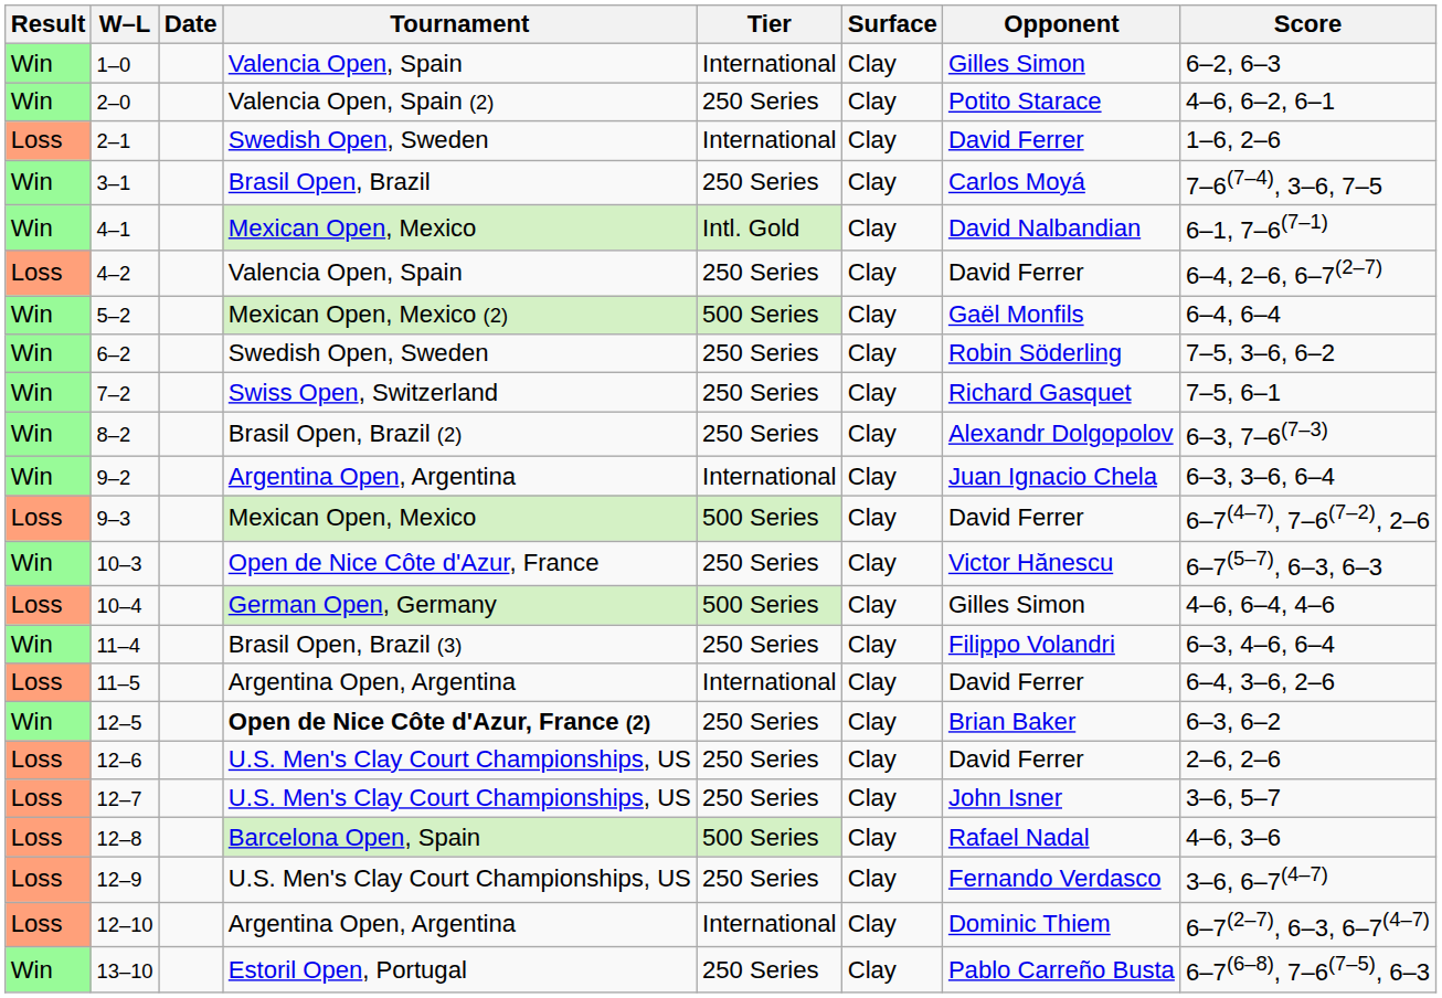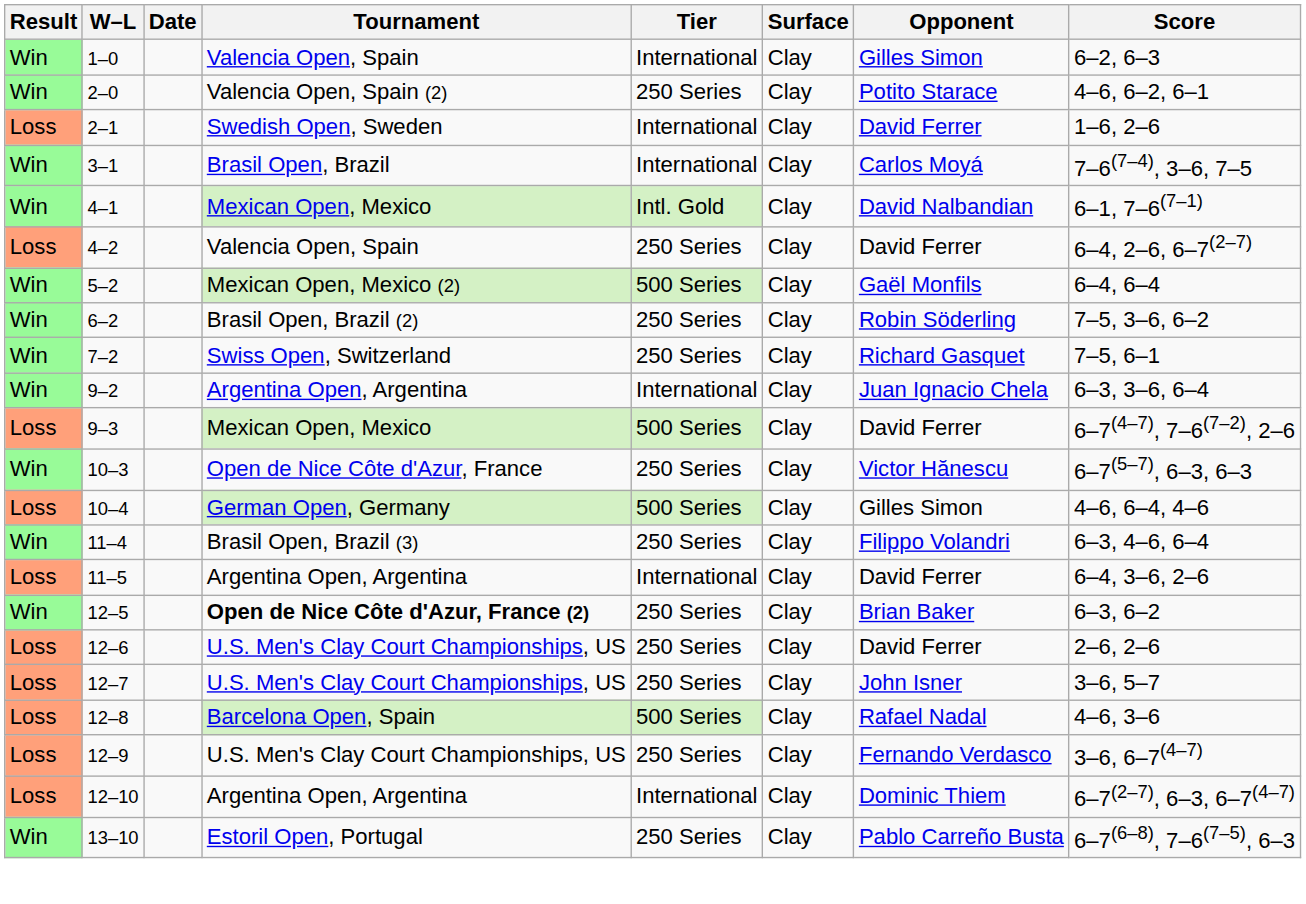 <table class="sortable wikitable">
 <tr>
 <th>Result</th>
 <th class="unsortable">W–L</th>
 <th>Date</th>
 <th>Tournament</th>
 <th>Tier</th>
 <th>Surface</th>
 <th>Opponent</th>
 <th class="unsortable">Score</th>
 </tr>
 <tr>
 <td bgcolor=98FB98>Win</td>
 <td><small>1–0</small></td>
 <td><a href='#'></a></td>
 <td><a href='#'>Valencia Open</a>, Spain</td>
 <td>International</td>
 <td>Clay</td>
 <td> <a href='#'>Gilles Simon</a></td>
 <td>6–2, 6–3</td>
 </tr>
 <tr>
 <td bgcolor=98FB98>Win</td>
 <td><small>2–0</small></td>
 <td><a href='#'></a></td>
 <td>Valencia Open, Spain <small>(2)</small></td>
 <td>250 Series</td>
 <td>Clay</td>
 <td> <a href='#'>Potito Starace</a></td>
 <td>4–6, 6–2, 6–1</td>
 </tr>
 <tr>
 <td bgcolor=FFA07A>Loss</td>
 <td><small>2–1</small></td>
 <td><a href='#'></a></td>
 <td><a href='#'>Swedish Open</a>, Sweden</td>
 <td>International</td>
 <td>Clay</td>
 <td> <a href='#'>David Ferrer</a></td>
 <td>1–6, 2–6</td>
 </tr>
 <tr>
 <td bgcolor=98FB98>Win</td>
 <td><small>3–1</small></td>
 <td><a href='#'></a></td>
 <td><a href='#'>Brasil Open</a>, Brazil</td>
-<td>250 Series</td>
+<td>International</td>
 <td>Clay</td>
 <td> <a href='#'>Carlos Moyá</a></td>
 <td>7–6<sup>(7–4)</sup>, 3–6, 7–5</td>
 </tr>
 <tr>
 <td bgcolor=98FB98>Win</td>
 <td><small>4–1</small></td>
 <td><a href='#'></a></td>
 <td style="background:#D4F1C5;"><a href='#'>Mexican Open</a>, Mexico</td>
 <td style="background:#D4F1C5;">Intl. Gold</td>
 <td>Clay</td>
 <td> <a href='#'>David Nalbandian</a></td>
 <td>6–1, 7–6<sup>(7–1)</sup></td>
 </tr>
 <tr>
 <td bgcolor=FFA07A>Loss</td>
 <td><small>4–2</small></td>
 <td><a href='#'></a></td>
 <td>Valencia Open, Spain</td>
 <td>250 Series</td>
 <td>Clay</td>
 <td> David Ferrer</td>
 <td>6–4, 2–6, 6–7<sup>(2–7)</sup></td>
 </tr>
 <tr>
 <td bgcolor=98FB98>Win</td>
 <td><small>5–2</small></td>
 <td><a href='#'></a></td>
 <td style="background:#D4F1C5;">Mexican Open, Mexico <small>(2)</small></td>
 <td style="background:#D4F1C5;">500 Series</td>
 <td>Clay</td>
 <td> <a href='#'>Gaël Monfils</a></td>
 <td>6–4, 6–4</td>
 </tr>
 <tr>
 <td bgcolor=98FB98>Win</td>
 <td><small>6–2</small></td>
 <td><a href='#'></a></td>
-<td>Swedish Open, Sweden</td>
+<td>Brasil Open, Brazil <small>(2)</small></td>
 <td>250 Series</td>
 <td>Clay</td>
 <td> <a href='#'>Robin Söderling</a></td>
 <td>7–5, 3–6, 6–2</td>
 </tr>
 <tr>
 <td bgcolor=98FB98>Win</td>
 <td><small>7–2</small></td>
 <td><a href='#'></a></td>
 <td><a href='#'>Swiss Open</a>, Switzerland</td>
 <td>250 Series</td>
 <td>Clay</td>
 <td> <a href='#'>Richard Gasquet</a></td>
 <td>7–5, 6–1</td>
-</tr>
-<tr>
-<td bgcolor=98FB98>Win</td>
-<td><small>8–2</small></td>
-<td><a href='#'></a></td>
-<td>Brasil Open, Brazil <small>(2)</small></td>
-<td>250 Series</td>
-<td>Clay</td>
-<td> <a href='#'>Alexandr Dolgopolov</a></td>
-<td>6–3, 7–6<sup>(7–3)</sup></td>
 </tr>
 <tr>
 <td bgcolor=98FB98>Win</td>
 <td><small>9–2</small></td>
 <td><a href='#'></a></td>
 <td><a href='#'>Argentina Open</a>, Argentina</td>
 <td>International</td>
 <td>Clay</td>
 <td> <a href='#'>Juan Ignacio Chela</a></td>
 <td>6–3, 3–6, 6–4</td>
 </tr>
 <tr>
 <td bgcolor=FFA07A>Loss</td>
 <td><small>9–3</small></td>
 <td><a href='#'></a></td>
 <td style="background:#D4F1C5;">Mexican Open, Mexico</td>
 <td style="background:#D4F1C5;">500 Series</td>
 <td>Clay</td>
 <td> David Ferrer</td>
 <td>6–7<sup>(4–7)</sup>, 7–6<sup>(7–2)</sup>, 2–6</td>
 </tr>
 <tr>
 <td bgcolor=98FB98>Win</td>
 <td><small>10–3</small></td>
 <td><a href='#'></a></td>
 <td><a href='#'>Open de Nice Côte d'Azur</a>, France</td>
 <td>250 Series</td>
 <td>Clay</td>
 <td> <a href='#'>Victor Hănescu</a></td>
 <td>6–7<sup>(5–7)</sup>, 6–3, 6–3</td>
 </tr>
 <tr>
 <td bgcolor=FFA07A>Loss</td>
 <td><small>10–4</small></td>
 <td><a href='#'></a></td>
 <td style="background:#D4F1C5;"><a href='#'>German Open</a>, Germany</td>
 <td style="background:#D4F1C5;">500 Series</td>
 <td>Clay</td>
 <td> Gilles Simon</td>
 <td>4–6, 6–4, 4–6</td>
 </tr>
 <tr>
 <td bgcolor=98FB98>Win</td>
 <td><small>11–4</small></td>
 <td><a href='#'></a></td>
 <td>Brasil Open, Brazil <small>(3)</small></td>
 <td>250 Series</td>
 <td>Clay</td>
 <td> <a href='#'>Filippo Volandri</a></td>
 <td>6–3, 4–6, 6–4</td>
 </tr>
 <tr>
 <td bgcolor=FFA07A>Loss</td>
 <td><small>11–5</small></td>
 <td><a href='#'></a></td>
 <td>Argentina Open, Argentina</td>
 <td>International</td>
 <td>Clay</td>
 <td> David Ferrer</td>
 <td>6–4, 3–6, 2–6</td>
 </tr>
 <tr>
 <td bgcolor=98FB98>Win</td>
 <td><small>12–5</small></td>
 <td><a href='#'></a></td>
 <td><strong>Open de Nice Côte d'Azur, France <small>(2)</small></strong></td>
 <td>250 Series</td>
 <td>Clay</td>
 <td> <a href='#'>Brian Baker</a></td>
 <td>6–3, 6–2</td>
 </tr>
 <tr>
 <td bgcolor=FFA07A>Loss</td>
 <td><small>12–6</small></td>
 <td><a href='#'></a></td>
 <td><a href='#'>U.S. Men's Clay Court Championships</a>, US</td>
 <td>250 Series</td>
 <td>Clay</td>
 <td> David Ferrer</td>
 <td>2–6, 2–6</td>
 </tr>
 <tr>
 <td bgcolor=FFA07A>Loss</td>
 <td><small>12–7</small></td>
 <td><a href='#'></a></td>
 <td><a href='#'>U.S. Men's Clay Court Championships</a>, US</td>
 <td>250 Series</td>
 <td>Clay</td>
 <td> <a href='#'>John Isner</a></td>
 <td>3–6, 5–7</td>
 </tr>
 <tr>
 <td bgcolor=FFA07A>Loss</td>
 <td><small>12–8</small></td>
 <td><a href='#'></a></td>
 <td style="background:#D4F1C5;"><a href='#'>Barcelona Open</a>, Spain</td>
 <td style="background:#D4F1C5;">500 Series</td>
 <td>Clay</td>
 <td> <a href='#'>Rafael Nadal</a></td>
 <td>4–6, 3–6</td>
 </tr>
 <tr>
 <td bgcolor=FFA07A>Loss</td>
 <td><small>12–9</small></td>
 <td><a href='#'></a></td>
 <td>U.S. Men's Clay Court Championships, US</td>
 <td>250 Series</td>
 <td>Clay</td>
 <td> <a href='#'>Fernando Verdasco</a></td>
 <td>3–6, 6–7<sup>(4–7)</sup></td>
 </tr>
 <tr>
 <td bgcolor=FFA07A>Loss</td>
 <td><small>12–10</small></td>
 <td><a href='#'></a></td>
 <td>Argentina Open, Argentina</td>
 <td>International</td>
 <td>Clay</td>
 <td> <a href='#'>Dominic Thiem</a></td>
 <td>6–7<sup>(2–7)</sup>, 6–3, 6–7<sup>(4–7)</sup></td>
 </tr>
 <tr>
 <td bgcolor=98FB98>Win</td>
 <td><small>13–10</small></td>
 <td><a href='#'></a></td>
 <td><a href='#'>Estoril Open</a>, Portugal</td>
 <td>250 Series</td>
 <td>Clay</td>
 <td> <a href='#'>Pablo Carreño Busta</a></td>
 <td>6–7<sup>(6–8)</sup>, 7–6<sup>(7–5)</sup>, 6–3</td>
 </tr>
 </table>
